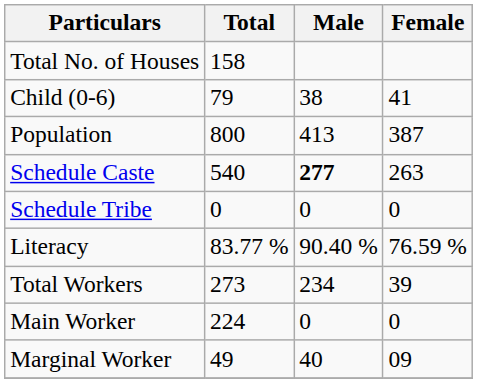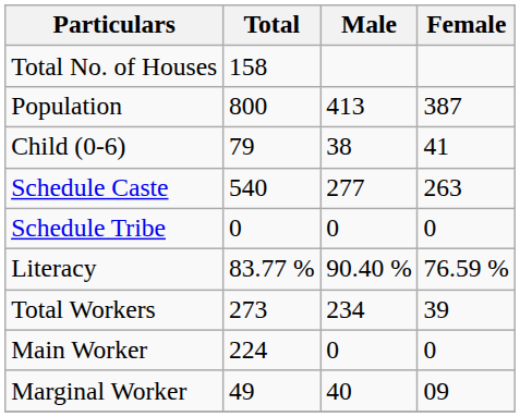 <table class="wikitable sortable">
 <tr>
 <th>Particulars</th>
 <th>Total</th>
 <th>Male</th>
 <th>Female</th>
 </tr>
 <tr>
 <td>Total No. of Houses</td>
 <td>158</td>
 <td></td>
 <td></td>
 </tr>
 <tr>
+<td>Population</td>
+<td>800</td>
+<td>413</td>
+<td>387</td>
+</tr>
+<tr>
 <td>Child (0-6)</td>
 <td>79</td>
 <td>38</td>
 <td>41</td>
 </tr>
 <tr>
-<td>Population</td>
-<td>800</td>
-<td>413</td>
-<td>387</td>
-</tr>
-<tr>
 <td><a href='#'>Schedule Caste</a></td>
 <td>540</td>
-<td><strong>277</strong></td>
+<td>277</td>
 <td>263</td>
 </tr>
 <tr>
 <td><a href='#'>Schedule Tribe</a></td>
 <td>0</td>
 <td>0</td>
 <td>0</td>
 </tr>
 <tr>
 <td>Literacy</td>
 <td>83.77 %</td>
 <td>90.40  %</td>
 <td>76.59    %</td>
 </tr>
 <tr>
 <td>Total Workers</td>
 <td>273</td>
 <td>234</td>
 <td>39</td>
 </tr>
 <tr>
 <td>Main Worker</td>
 <td>224</td>
 <td>0</td>
 <td>0</td>
 </tr>
 <tr>
 <td>Marginal Worker</td>
 <td>49</td>
 <td>40</td>
 <td>09</td>
 </tr>
 <tr>
 </tr>
 </table>
